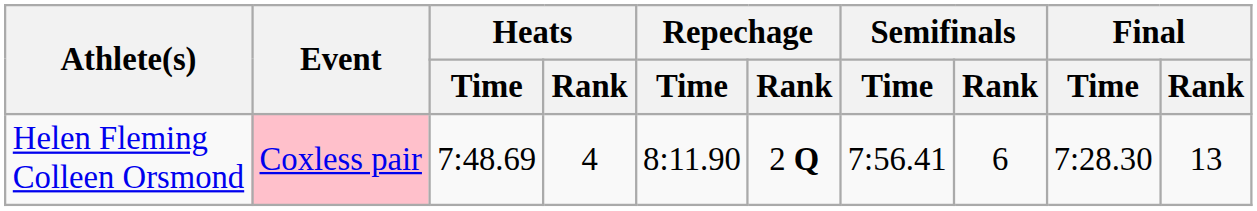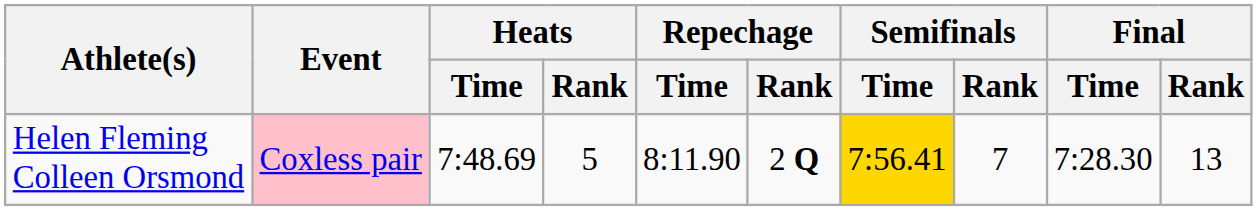 <table class="wikitable" style="font-size:90%">
 <tr>
 <th rowspan="2">Athlete(s)</th>
 <th rowspan="2">Event</th>
 <th colspan="2">Heats</th>
 <th colspan="2">Repechage</th>
 <th colspan="2">Semifinals</th>
 <th colspan="2">Final</th>
 </tr>
 <tr>
 <th>Time</th>
 <th>Rank</th>
 <th>Time</th>
 <th>Rank</th>
 <th>Time</th>
 <th>Rank</th>
 <th>Time</th>
 <th>Rank</th>
 </tr>
 <tr>
 <td><a href='#'>Helen Fleming</a><br><a href='#'>Colleen Orsmond</a></td>
 <td style="background: pink;"><a href='#'>Coxless pair</a></td>
 <td align=center>7:48.69</td>
-<td align=center>4</td>
+<td align=center>5</td>
 <td align=center>8:11.90</td>
 <td align=center>2 <strong>Q</strong></td>
-<td align=center>7:56.41</td>
-<td align=center>6</td>
+<td align=center style="background: gold;">7:56.41</td>
+<td align=center>7</td>
 <td align=center>7:28.30</td>
 <td align=center>13</td>
 </tr>
 </table>
